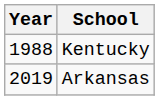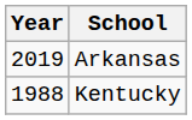 <table class="wikitable">
 <tr>
 <th>Year</th>
 <th>School</th>
 </tr>
 <tr>
+<td>2019</td>
+<td>Arkansas</td>
+</tr>
+<tr>
 <td>1988</td>
 <td>Kentucky</td>
 </tr>
-<tr>
-<td>2019</td>
-<td>Arkansas</td>
-</tr>
 </table>
